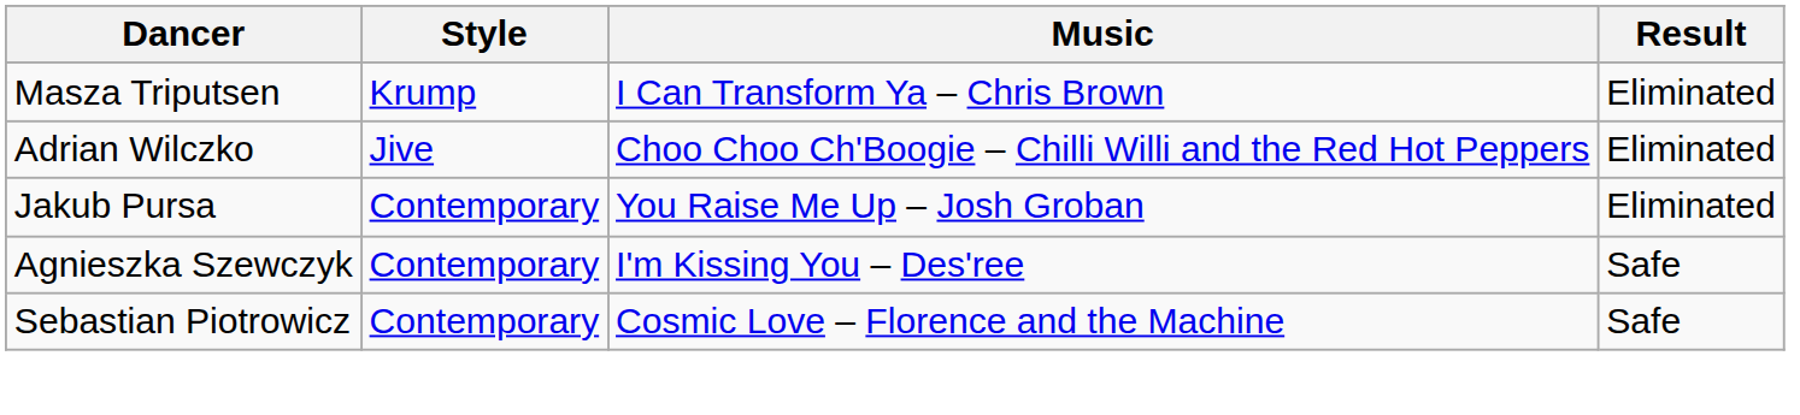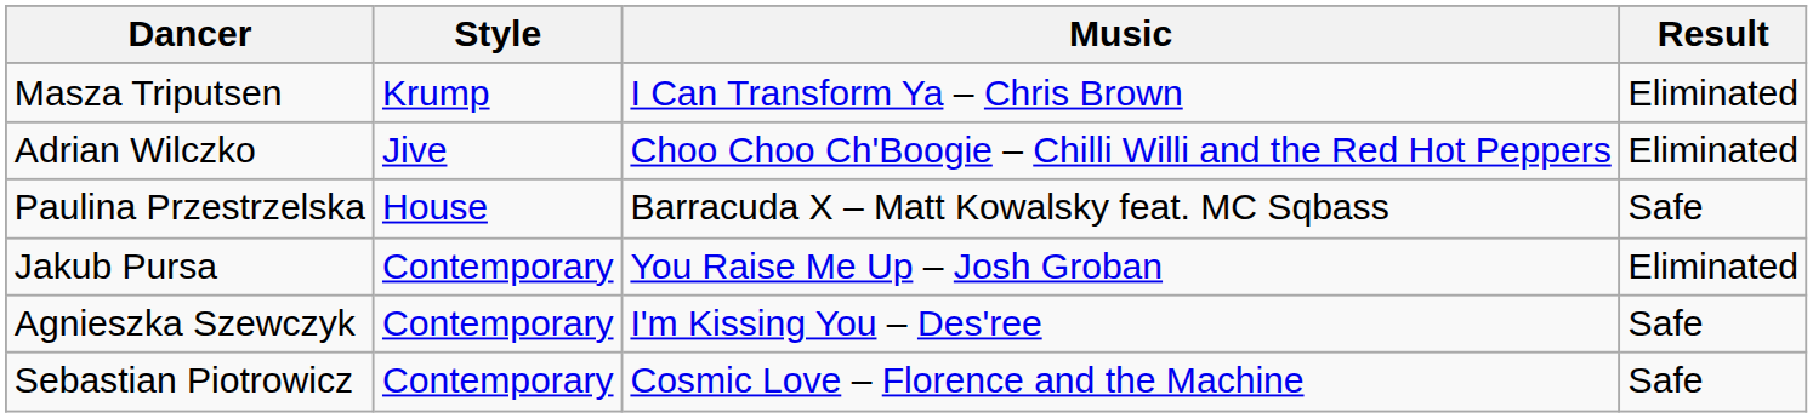 <table class="wikitable">
 <tr>
 <th>Dancer</th>
 <th>Style</th>
 <th>Music</th>
 <th>Result</th>
 </tr>
 <tr>
 <td>Masza Triputsen</td>
 <td><a href='#'>Krump</a></td>
 <td><a href='#'>I Can Transform Ya</a> – <a href='#'>Chris Brown</a></td>
 <td>Eliminated</td>
 </tr>
 <tr>
 <td>Adrian Wilczko</td>
 <td><a href='#'>Jive</a></td>
 <td><a href='#'>Choo Choo Ch'Boogie</a> – <a href='#'>Chilli Willi and the Red Hot Peppers</a></td>
 <td>Eliminated</td>
 </tr>
 <tr>
+<td>Paulina Przestrzelska</td>
+<td><a href='#'>House</a></td>
+<td>Barracuda X – Matt Kowalsky feat. MC Sqbass</td>
+<td>Safe</td>
+</tr>
+<tr>
 <td>Jakub Pursa</td>
 <td><a href='#'>Contemporary</a></td>
 <td><a href='#'>You Raise Me Up</a> – <a href='#'>Josh Groban</a></td>
 <td>Eliminated</td>
 </tr>
 <tr>
 <td>Agnieszka Szewczyk</td>
 <td><a href='#'>Contemporary</a></td>
 <td><a href='#'>I'm Kissing You</a> – <a href='#'>Des'ree</a></td>
 <td>Safe</td>
 </tr>
 <tr>
 <td>Sebastian Piotrowicz</td>
 <td><a href='#'>Contemporary</a></td>
 <td><a href='#'>Cosmic Love</a> – <a href='#'>Florence and the Machine</a></td>
 <td>Safe</td>
 </tr>
 </table>
